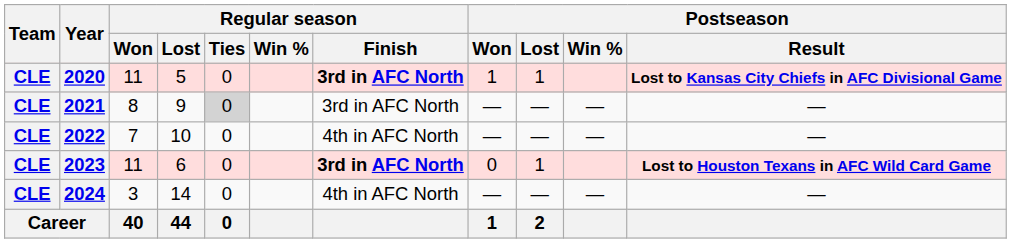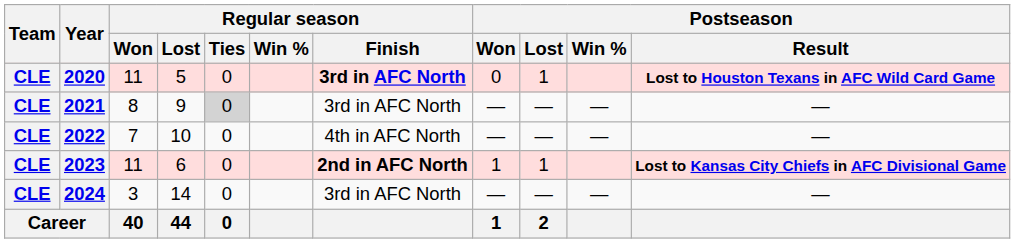 <table class="wikitable" style="text-align:center;">
 <tr>
 <th rowspan="2">Team</th>
 <th rowspan="2">Year</th>
 <th colspan="5">Regular season</th>
 <th colspan="4">Postseason</th>
 </tr>
 <tr>
 <th>Won</th>
 <th>Lost</th>
 <th>Ties</th>
 <th>Win %</th>
 <th>Finish</th>
 <th>Won</th>
 <th>Lost</th>
 <th>Win %</th>
 <th>Result</th>
 </tr>
 <tr style="background:#fdd;">
 <th><a href='#'>CLE</a></th>
 <th><a href='#'>2020</a></th>
 <td>11</td>
 <td>5</td>
 <td>0</td>
 <td></td>
 <td><strong>3rd in <a href='#'>AFC North</a></strong></td>
-<td>1</td>
+<td>0</td>
 <td>1</td>
 <td></td>
-<td><small><strong>Lost to <a href='#'>Kansas City Chiefs</a> in <a href='#'>AFC Divisional Game</a></strong></small></td>
+<td><small><strong>Lost to <a href='#'>Houston Texans</a> in <a href='#'>AFC Wild Card Game</a></strong></small></td>
 </tr>
 <tr>
 <th><a href='#'>CLE</a></th>
 <th><a href='#'>2021</a></th>
 <td>8</td>
 <td>9</td>
 <td style="background: lightgrey;">0</td>
 <td></td>
 <td>3rd in AFC North</td>
 <td>—</td>
 <td>—</td>
 <td>—</td>
 <td>—</td>
 </tr>
 <tr>
 <th><a href='#'>CLE</a></th>
 <th><a href='#'>2022</a></th>
 <td>7</td>
 <td>10</td>
 <td>0</td>
 <td></td>
 <td>4th in AFC North</td>
 <td>—</td>
 <td>—</td>
 <td>—</td>
 <td>—</td>
 </tr>
 <tr style="background:#fdd;">
 <th><a href='#'>CLE</a></th>
 <th><a href='#'>2023</a></th>
 <td>11</td>
 <td>6</td>
 <td>0</td>
 <td></td>
-<td><strong>3rd in <a href='#'>AFC North</a></strong></td>
-<td>0</td>
+<td><strong>2nd in AFC North</strong></td>
+<td>1</td>
 <td>1</td>
 <td></td>
-<td><small><strong>Lost to <a href='#'>Houston Texans</a> in <a href='#'>AFC Wild Card Game</a></strong></small></td>
+<td><small><strong>Lost to <a href='#'>Kansas City Chiefs</a> in <a href='#'>AFC Divisional Game</a></strong></small></td>
 </tr>
 <tr>
 <th><a href='#'>CLE</a></th>
 <th><a href='#'>2024</a></th>
 <td>3</td>
 <td>14</td>
 <td>0</td>
 <td></td>
-<td>4th in AFC North</td>
+<td>3rd in AFC North</td>
 <td>—</td>
 <td>—</td>
 <td>—</td>
 <td>—</td>
 </tr>
 <tr>
 <th colspan="2">Career</th>
 <th>40</th>
 <th>44</th>
 <th>0</th>
 <th></th>
 <th></th>
 <th>1</th>
 <th>2</th>
 <th></th>
 <th></th>
 </tr>
 </table>
